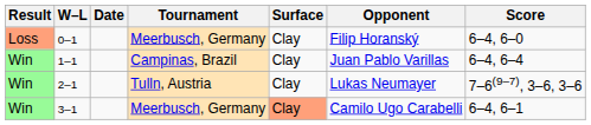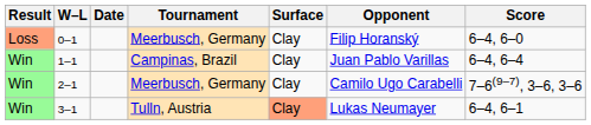 <table class="sortable wikitable nowrap">
 <tr>
 <th>Result</th>
 <th class="unsortable">W–L</th>
 <th>Date</th>
 <th>Tournament</th>
 <th>Surface</th>
 <th>Opponent</th>
 <th class="unsortable">Score</th>
 </tr>
 <tr>
 <td bgcolor=FFA07A>Loss</td>
 <td><small>0–1</small></td>
 <td><a href='#'></a></td>
 <td style="background:moccasin;"><a href='#'>Meerbusch</a>, Germany</td>
 <td>Clay</td>
 <td> <a href='#'>Filip Horanský</a></td>
 <td>6–4, 6–0</td>
 </tr>
 <tr>
 <td bgcolor=98fb98>Win</td>
 <td><small>1–1</small></td>
 <td><a href='#'></a></td>
 <td style="background:moccasin;"><a href='#'>Campinas</a>, Brazil</td>
 <td>Clay</td>
 <td> <a href='#'>Juan Pablo Varillas</a></td>
 <td>6–4, 6–4</td>
 </tr>
 <tr>
 <td bgcolor=98FB98>Win</td>
 <td><small>2–1</small></td>
 <td><a href='#'></a></td>
-<td style="background:moccasin;"><a href='#'>Tulln</a>, Austria</td>
+<td style="background:moccasin;"><a href='#'>Meerbusch</a>, Germany</td>
 <td>Clay</td>
-<td> <a href='#'>Lukas Neumayer</a></td>
+<td> <a href='#'>Camilo Ugo Carabelli</a></td>
 <td>7–6<sup>(9–7)</sup>, 3–6, 3–6</td>
 </tr>
 <tr>
 <td bgcolor=98FB98>Win</td>
 <td><small>3–1</small></td>
 <td><a href='#'></a></td>
-<td style="background:moccasin;"><a href='#'>Meerbusch</a>, Germany</td>
+<td style="background:moccasin;"><a href='#'>Tulln</a>, Austria</td>
 <td style="background: lightsalmon;">Clay</td>
-<td> <a href='#'>Camilo Ugo Carabelli</a></td>
+<td> <a href='#'>Lukas Neumayer</a></td>
 <td>6–4, 6–1</td>
 </tr>
 </table>
